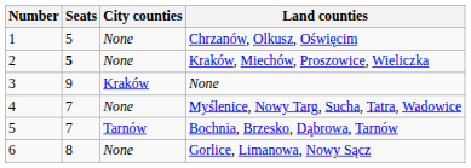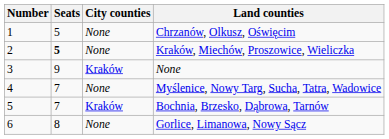 <table class=wikitable>
 <tr>
 <th>Number</th>
 <th>Seats</th>
 <th>City counties</th>
 <th>Land counties</th>
 </tr>
 <tr>
 <td>1</td>
 <td>5</td>
 <td><em>None</em></td>
 <td><a href='#'>Chrzanów</a>, <a href='#'>Olkusz</a>, <a href='#'>Oświęcim</a></td>
 </tr>
 <tr>
 <td>2</td>
 <td><strong>5</strong></td>
 <td><em>None</em></td>
 <td><a href='#'>Kraków</a>, <a href='#'>Miechów</a>, <a href='#'>Proszowice</a>, <a href='#'>Wieliczka</a></td>
 </tr>
 <tr>
 <td>3</td>
 <td>9</td>
 <td><a href='#'>Kraków</a></td>
 <td><em>None</em></td>
 </tr>
 <tr>
 <td>4</td>
 <td>7</td>
 <td><em>None</em></td>
 <td><a href='#'>Myślenice</a>, <a href='#'>Nowy Targ</a>, <a href='#'>Sucha</a>, <a href='#'>Tatra</a>, <a href='#'>Wadowice</a></td>
 </tr>
 <tr>
 <td>5</td>
 <td>7</td>
-<td><a href='#'>Tarnów</a></td>
+<td><a href='#'>Kraków</a></td>
 <td><a href='#'>Bochnia</a>, <a href='#'>Brzesko</a>, <a href='#'>Dąbrowa</a>, <a href='#'>Tarnów</a></td>
 </tr>
 <tr>
 <td>6</td>
 <td>8</td>
 <td><em>None</em></td>
 <td><a href='#'>Gorlice</a>, <a href='#'>Limanowa</a>, <a href='#'>Nowy Sącz</a></td>
 </tr>
 </table>
